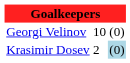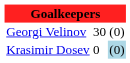 <table class="toccolours" border="0" cellpadding="2" cellspacing="0" align="left" style="margin:0.5em;">
 <tr>
 <th colspan="4" align="center" bgcolor="#FF2020"><span>Goalkeepers</span></th>
 </tr>
 <tr>
 <td> <a href='#'>Georgi Velinov</a></td>
-<td>10</td>
+<td>30</td>
 <td>(0)</td>
 </tr>
 <tr>
 <td> <a href='#'>Krasimir Dosev</a></td>
-<td>2</td>
+<td>0</td>
 <td style="background: lightblue;">(0)</td>
 </tr>
 <tr>
 </tr>
 </table>
